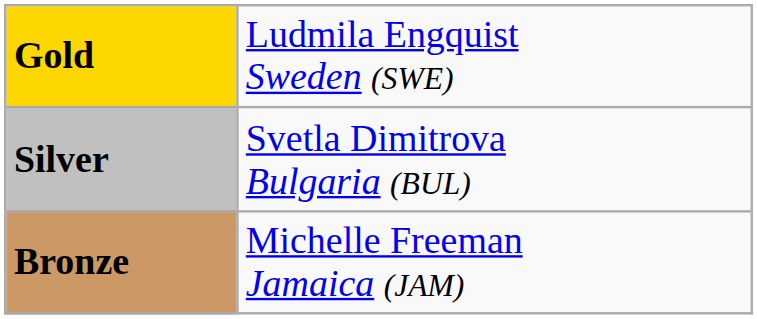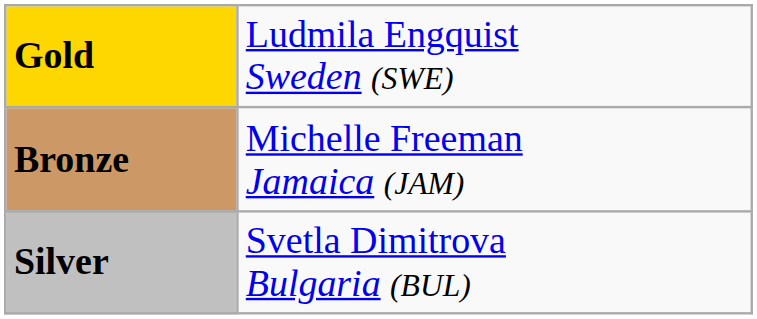 <table class="wikitable" width=25%>
 <tr>
 <td bgcolor="gold"><strong>Gold</strong></td>
 <td> <a href='#'>Ludmila Engquist</a><br><em><a href='#'>Sweden</a> <small>(SWE)</small></em></td>
 </tr>
 <tr>
+<td bgcolor="CC9966"><strong>Bronze</strong></td>
+<td> <a href='#'>Michelle Freeman</a><br><em><a href='#'>Jamaica</a> <small>(JAM)</small></em></td>
+</tr>
+<tr>
 <td bgcolor="silver"><strong>Silver</strong></td>
 <td> <a href='#'>Svetla Dimitrova</a><br><em><a href='#'>Bulgaria</a> <small>(BUL)</small></em></td>
 </tr>
-<tr>
-<td bgcolor="CC9966"><strong>Bronze</strong></td>
-<td> <a href='#'>Michelle Freeman</a><br><em><a href='#'>Jamaica</a> <small>(JAM)</small></em></td>
-</tr>
 </table>
